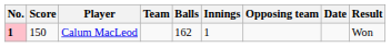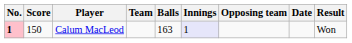 <table class="wikitable sortable" style="font-size:95%">
 <tr>
 <th>No.</th>
 <th>Score</th>
 <th>Player</th>
 <th>Team</th>
 <th>Balls</th>
 <th>Innings</th>
 <th>Opposing team</th>
 <th>Date</th>
 <th>Result</th>
 </tr>
 <tr>
 <td style="background: pink;"><strong>1</strong></td>
 <td>150</td>
 <td><a href='#'>Calum MacLeod</a></td>
 <td></td>
-<td> 162</td>
-<td>1</td>
+<td> 163</td>
+<td style="background: lavender;">1</td>
 <td></td>
 <td></td>
 <td>Won</td>
 </tr>
 </table>
